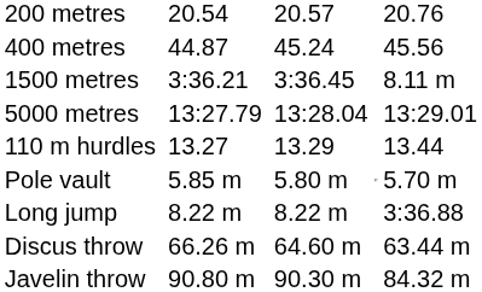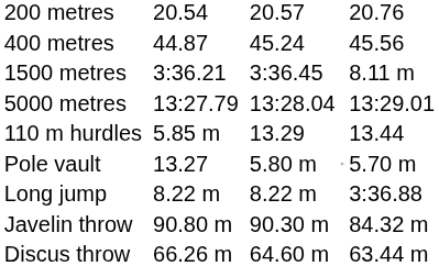 <table>
 <tr>
 <td>200 metres</td>
 <td></td>
 <td>20.54</td>
 <td></td>
 <td>20.57</td>
 <td></td>
 <td>20.76</td>
 </tr>
 <tr>
 <td>400 metres</td>
 <td></td>
 <td>44.87</td>
 <td></td>
 <td>45.24</td>
 <td></td>
 <td>45.56</td>
 </tr>
 <tr>
 <td>1500 metres</td>
 <td></td>
 <td>3:36.21</td>
 <td></td>
 <td>3:36.45</td>
 <td></td>
 <td>8.11 m</td>
 </tr>
 <tr>
 <td>5000 metres</td>
 <td></td>
 <td>13:27.79</td>
 <td></td>
 <td>13:28.04</td>
 <td></td>
 <td>13:29.01</td>
 </tr>
 <tr>
 <td>110 m hurdles</td>
 <td></td>
-<td>13.27</td>
+<td>5.85 m</td>
 <td></td>
 <td>13.29</td>
 <td></td>
 <td>13.44</td>
 </tr>
 <tr>
 <td>Pole vault</td>
 <td></td>
-<td>5.85 m</td>
+<td>13.27</td>
 <td></td>
 <td>5.80 m</td>
 <td><hr></td>
 <td>5.70 m</td>
 </tr>
 <tr>
 <td>Long jump</td>
 <td></td>
 <td>8.22 m</td>
 <td></td>
 <td>8.22 m</td>
 <td></td>
 <td>3:36.88</td>
 </tr>
 <tr>
+<td>Javelin throw</td>
+<td></td>
+<td>90.80 m</td>
+<td></td>
+<td>90.30 m</td>
+<td></td>
+<td>84.32 m</td>
+</tr>
+<tr>
 <td>Discus throw</td>
 <td></td>
 <td>66.26 m</td>
 <td></td>
 <td>64.60 m</td>
 <td></td>
 <td>63.44 m</td>
 </tr>
-<tr>
-<td>Javelin throw</td>
-<td></td>
-<td>90.80 m</td>
-<td></td>
-<td>90.30 m</td>
-<td></td>
-<td>84.32 m</td>
-</tr>
 </table>
